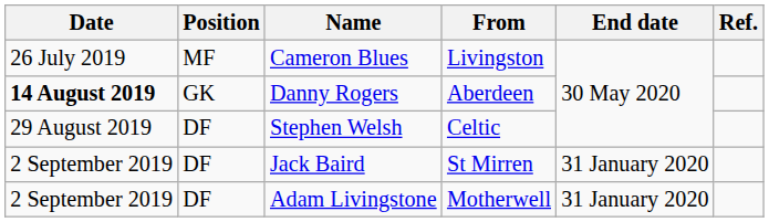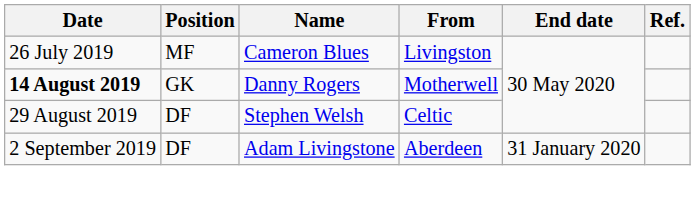 <table class="wikitable">
 <tr>
 <th>Date</th>
 <th>Position</th>
 <th>Name</th>
 <th>From</th>
 <th>End date</th>
 <th>Ref.</th>
 </tr>
 <tr>
 <td>26 July 2019</td>
 <td>MF</td>
 <td><a href='#'>Cameron Blues</a></td>
 <td><a href='#'>Livingston</a></td>
 <td rowspan="3">30 May 2020</td>
 <td></td>
 </tr>
 <tr>
 <td><strong>14 August 2019</strong></td>
 <td>GK</td>
 <td><a href='#'>Danny Rogers</a></td>
-<td><a href='#'>Aberdeen</a></td>
+<td><a href='#'>Motherwell</a></td>
 <td></td>
 </tr>
 <tr>
 <td>29 August 2019</td>
 <td>DF</td>
 <td><a href='#'>Stephen Welsh</a></td>
 <td><a href='#'>Celtic</a></td>
 <td></td>
 </tr>
 <tr>
 <td>2 September 2019</td>
 <td>DF</td>
-<td><a href='#'>Jack Baird</a></td>
-<td><a href='#'>St Mirren</a></td>
-<td>31 January 2020</td>
-<td></td>
-</tr>
-<tr>
-<td>2 September 2019</td>
-<td>DF</td>
 <td><a href='#'>Adam Livingstone</a></td>
-<td><a href='#'>Motherwell</a></td>
+<td><a href='#'>Aberdeen</a></td>
 <td>31 January 2020</td>
 <td></td>
 </tr>
 </table>
